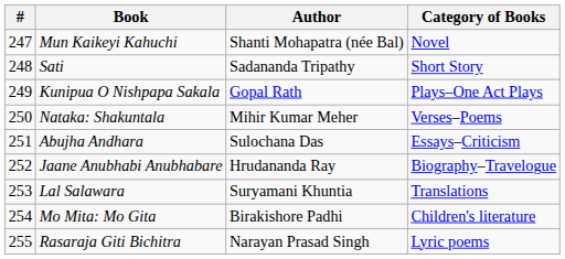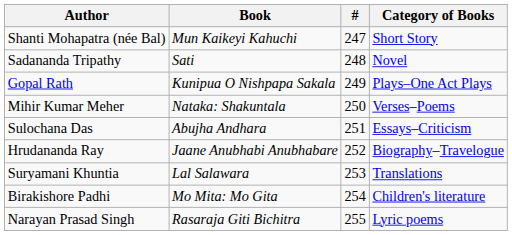 <table class="wikitable">
 <tr>
+<th>Author</th>
+<th>Book</th>
 <th>#</th>
-<th>Book</th>
-<th>Author</th>
 <th>Category of Books</th>
 </tr>
 <tr>
+<td>Shanti Mohapatra (née Bal)</td>
+<td><em>Mun Kaikeyi Kahuchi</em></td>
 <td>247</td>
-<td><em>Mun Kaikeyi Kahuchi</em></td>
-<td>Shanti Mohapatra (née Bal)</td>
+<td><a href='#'>Short Story</a></td>
+</tr>
+<tr>
+<td>Sadananda Tripathy</td>
+<td><em>Sati</em></td>
+<td>248</td>
 <td><a href='#'>Novel</a></td>
 </tr>
 <tr>
-<td>248</td>
-<td><em>Sati</em></td>
-<td>Sadananda Tripathy</td>
-<td><a href='#'>Short Story</a></td>
-</tr>
-<tr>
+<td><a href='#'>Gopal Rath</a></td>
+<td><em>Kunipua O Nishpapa Sakala</em></td>
 <td>249</td>
-<td><em>Kunipua O Nishpapa Sakala</em></td>
-<td><a href='#'>Gopal Rath</a></td>
 <td><a href='#'>Plays–One Act Plays</a></td>
 </tr>
 <tr>
+<td>Mihir Kumar Meher</td>
+<td><em>Nataka: Shakuntala</em></td>
 <td>250</td>
-<td><em>Nataka: Shakuntala</em></td>
-<td>Mihir Kumar Meher</td>
 <td><a href='#'>Verses</a>–<a href='#'>Poems</a></td>
 </tr>
 <tr>
+<td>Sulochana Das</td>
+<td><em>Abujha Andhara</em></td>
 <td>251</td>
-<td><em>Abujha Andhara</em></td>
-<td>Sulochana Das</td>
 <td><a href='#'>Essays</a>–<a href='#'>Criticism</a></td>
 </tr>
 <tr>
+<td>Hrudananda Ray</td>
+<td><em>Jaane Anubhabi Anubhabare</em></td>
 <td>252</td>
-<td><em>Jaane Anubhabi Anubhabare</em></td>
-<td>Hrudananda Ray</td>
 <td><a href='#'>Biography</a>–<a href='#'>Travelogue</a></td>
 </tr>
 <tr>
+<td>Suryamani Khuntia</td>
+<td><em>Lal Salawara</em></td>
 <td>253</td>
-<td><em>Lal Salawara</em></td>
-<td>Suryamani Khuntia</td>
 <td><a href='#'>Translations</a></td>
 </tr>
 <tr>
+<td>Birakishore Padhi</td>
+<td><em>Mo Mita: Mo Gita</em></td>
 <td>254</td>
-<td><em>Mo Mita: Mo Gita</em></td>
-<td>Birakishore Padhi</td>
 <td><a href='#'>Children's literature</a></td>
 </tr>
 <tr>
+<td>Narayan Prasad Singh</td>
+<td><em>Rasaraja Giti Bichitra</em></td>
 <td>255</td>
-<td><em>Rasaraja Giti Bichitra</em></td>
-<td>Narayan Prasad Singh</td>
 <td><a href='#'>Lyric poems</a></td>
 </tr>
 </table>
